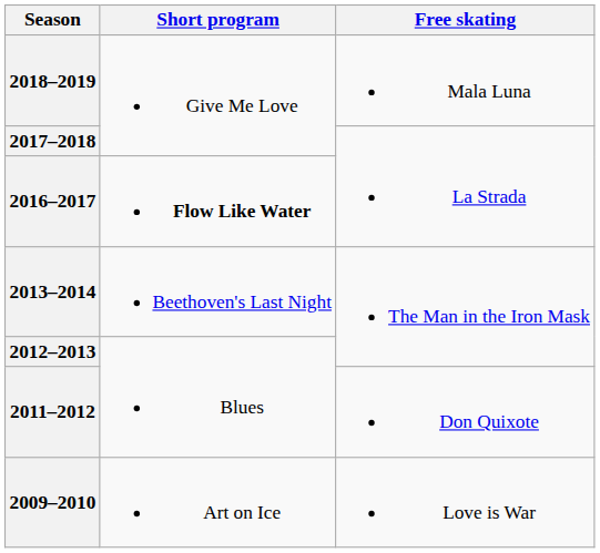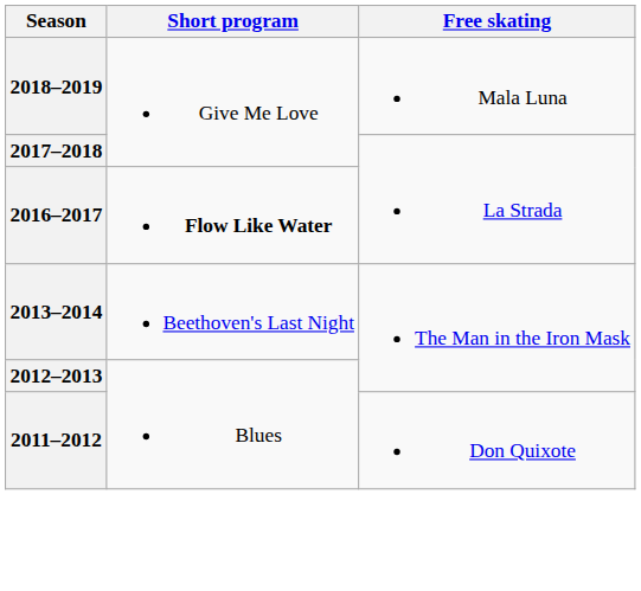 <table class=wikitable style=text-align:center>
 <tr>
 <th>Season</th>
 <th><a href='#'>Short program</a></th>
 <th><a href='#'>Free skating</a></th>
 </tr>
 <tr>
 <th>2018–2019</th>
 <td rowspan=2><br><ul><li>Give Me Love <br></li></ul></td>
 <td><br><ul><li>Mala Luna</li></ul></td>
 </tr>
 <tr>
 <th>2017–2018 <br> </th>
 <td rowspan=2><br><ul><li><a href='#'>La Strada</a> <br></li></ul></td>
 </tr>
 <tr>
 <th>2016–2017 <br> </th>
 <td><strong><br><ul><li>Flow Like Water <br></li></ul></strong></td>
 </tr>
 <tr>
 <th>2013–2014 <br> </th>
 <td><br><ul><li><a href='#'>Beethoven's Last Night</a> <br></li></ul></td>
 <td rowspan=2><br><ul><li><a href='#'>The Man in the Iron Mask</a> <br></li></ul></td>
 </tr>
 <tr>
 <th>2012–2013 <br> </th>
 <td rowspan=2><br><ul><li>Blues</li></ul></td>
 </tr>
 <tr>
 <th>2011–2012 <br> </th>
 <td><br><ul><li><a href='#'>Don Quixote</a> <br></li></ul></td>
 </tr>
-<tr>
-<th>2009–2010 <br> </th>
-<td><br><ul><li>Art on Ice <br></li></ul></td>
-<td><br><ul><li>Love is War <br></li></ul></td>
-</tr>
 </table>
